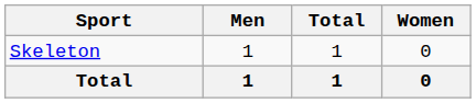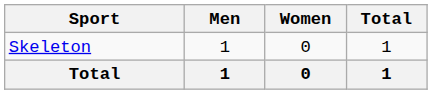 <table class="wikitable sortable" style=text-align:center>
 <tr>
 <th width=130>Sport</th>
 <th width=55>Men</th>
+<th width=55>Women</th>
 <th width=55>Total</th>
-<th width=55>Women</th>
 </tr>
 <tr>
 <td align=left><a href='#'>Skeleton</a></td>
 <td>1</td>
+<td>0</td>
 <td>1</td>
-<td>0</td>
 </tr>
 <tr>
 <th>Total</th>
 <th>1</th>
+<th>0</th>
 <th>1</th>
-<th>0</th>
 </tr>
 </table>
